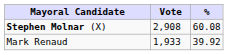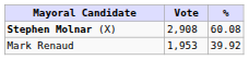 <table class="wikitable">
 <tr>
 <th style="background:#ddf; width:200px;">Mayoral Candidate</th>
 <th style="background:#ddf; width:50px;">Vote</th>
 <th style="background:#ddf; width:30px;">%</th>
 </tr>
 <tr>
 <td><strong>Stephen Molnar</strong> (X)</td>
 <td>2,908</td>
 <td>60.08</td>
 </tr>
 <tr>
 <td>Mark Renaud</td>
-<td>1,933</td>
+<td>1,953</td>
 <td>39.92</td>
 </tr>
 </table>
